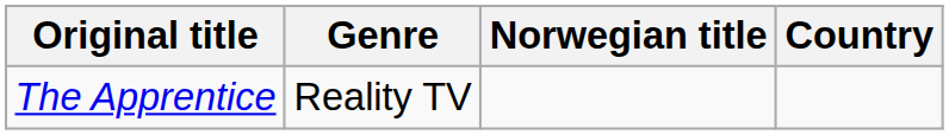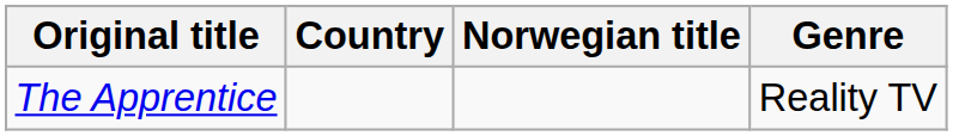 <table class="wikitable">
 <tr>
 <th>Original title</th>
+<th>Country</th>
+<th>Norwegian title</th>
 <th>Genre</th>
-<th>Norwegian title</th>
-<th>Country</th>
 </tr>
 <tr>
 <td><em><a href='#'>The Apprentice</a></em></td>
-<td>Reality TV</td>
 <td></td>
 <td></td>
+<td>Reality TV</td>
 </tr>
 </table>
